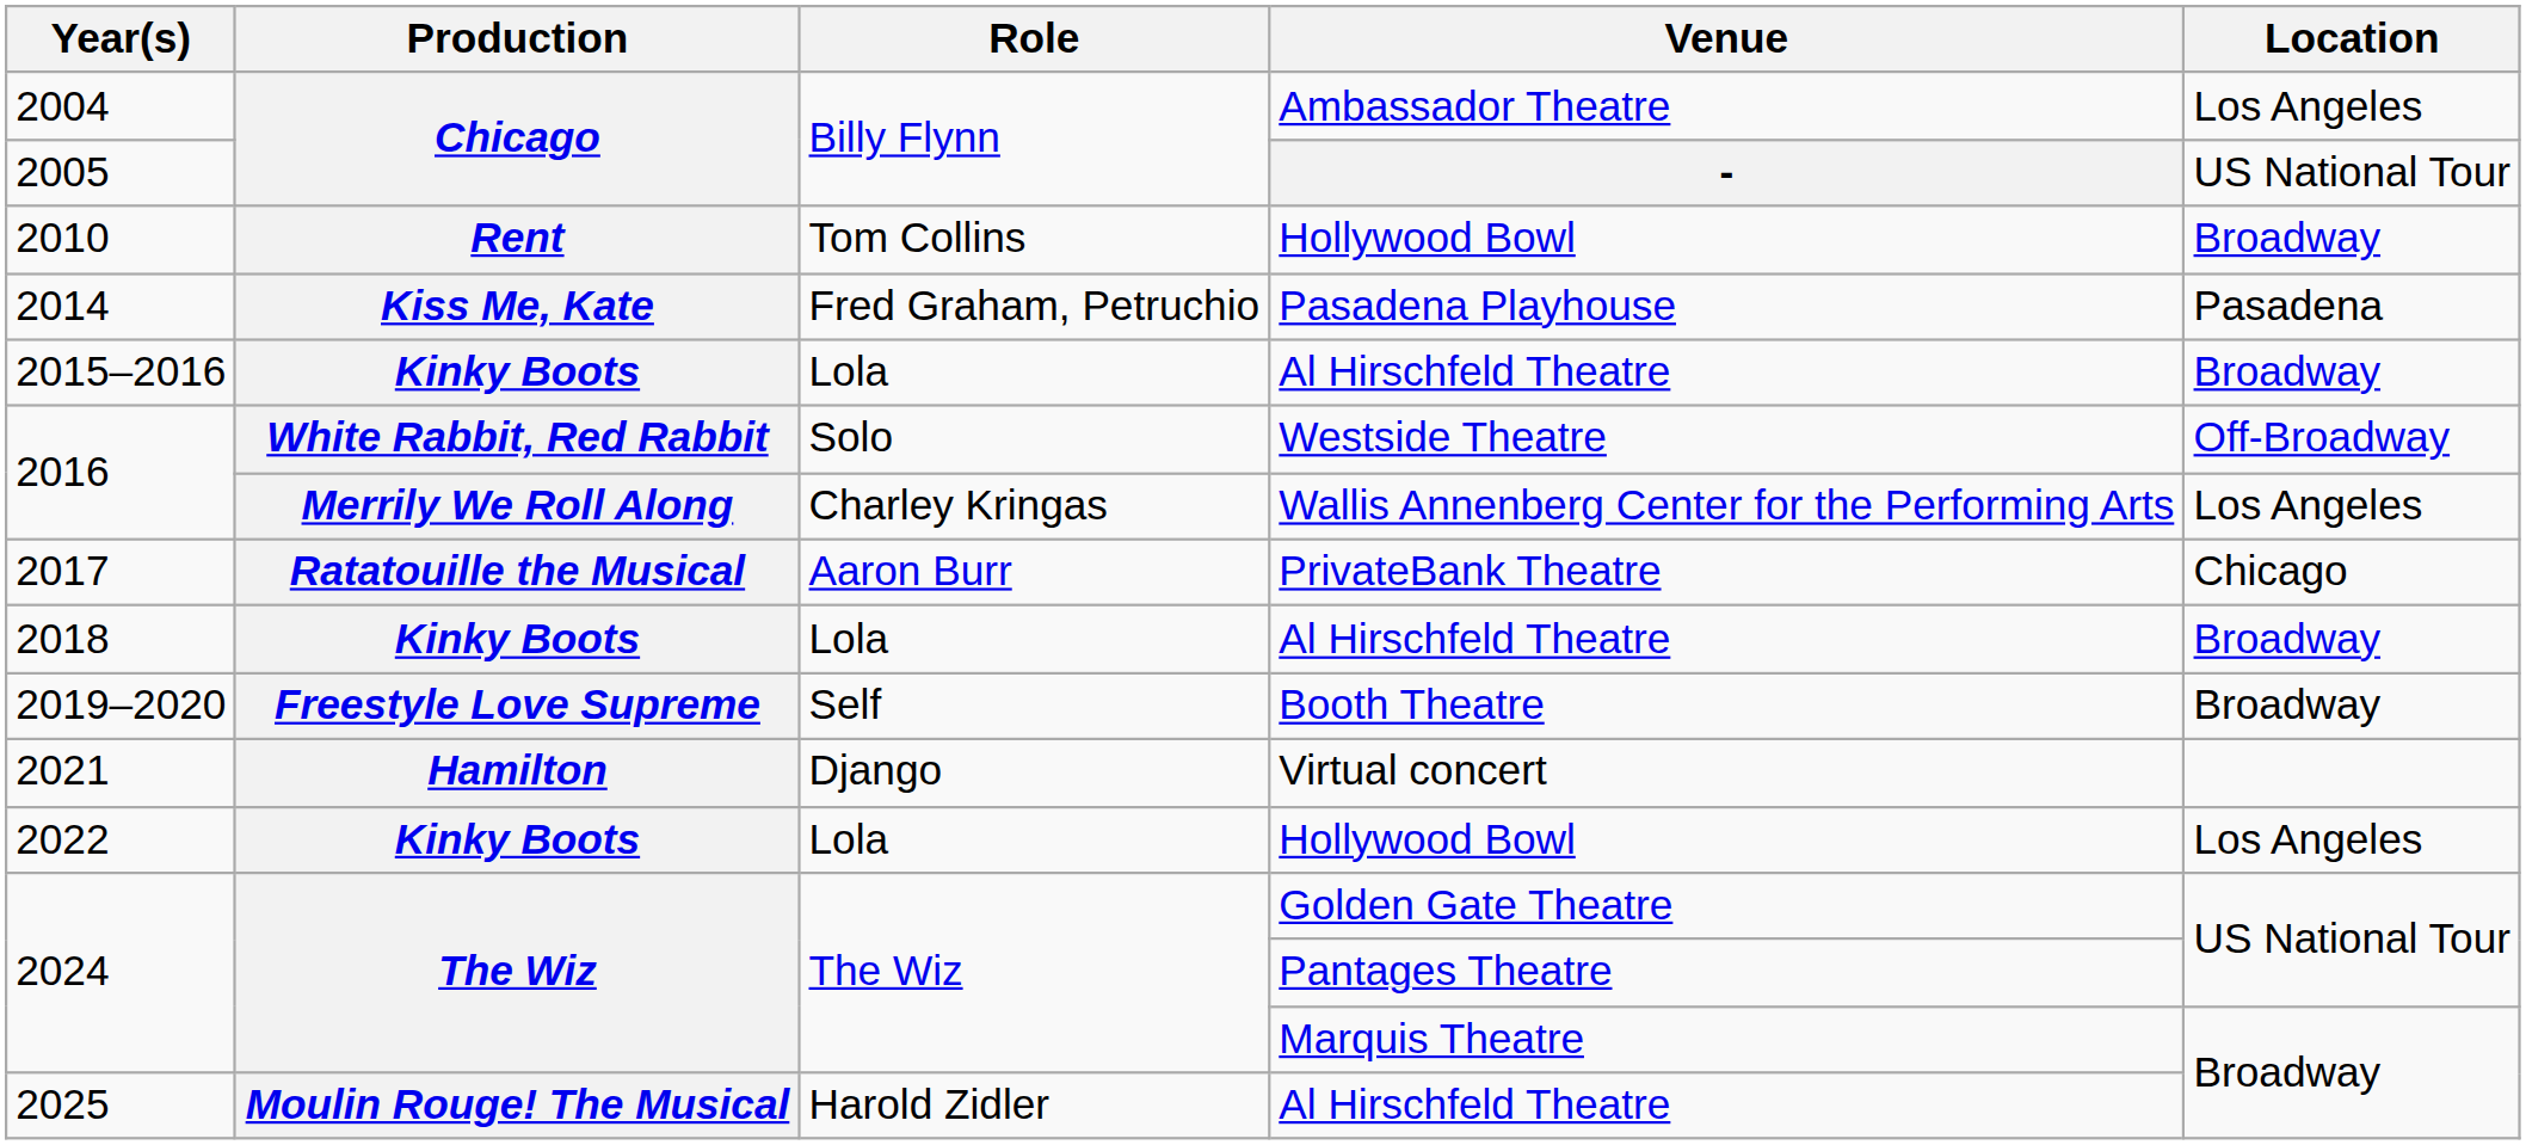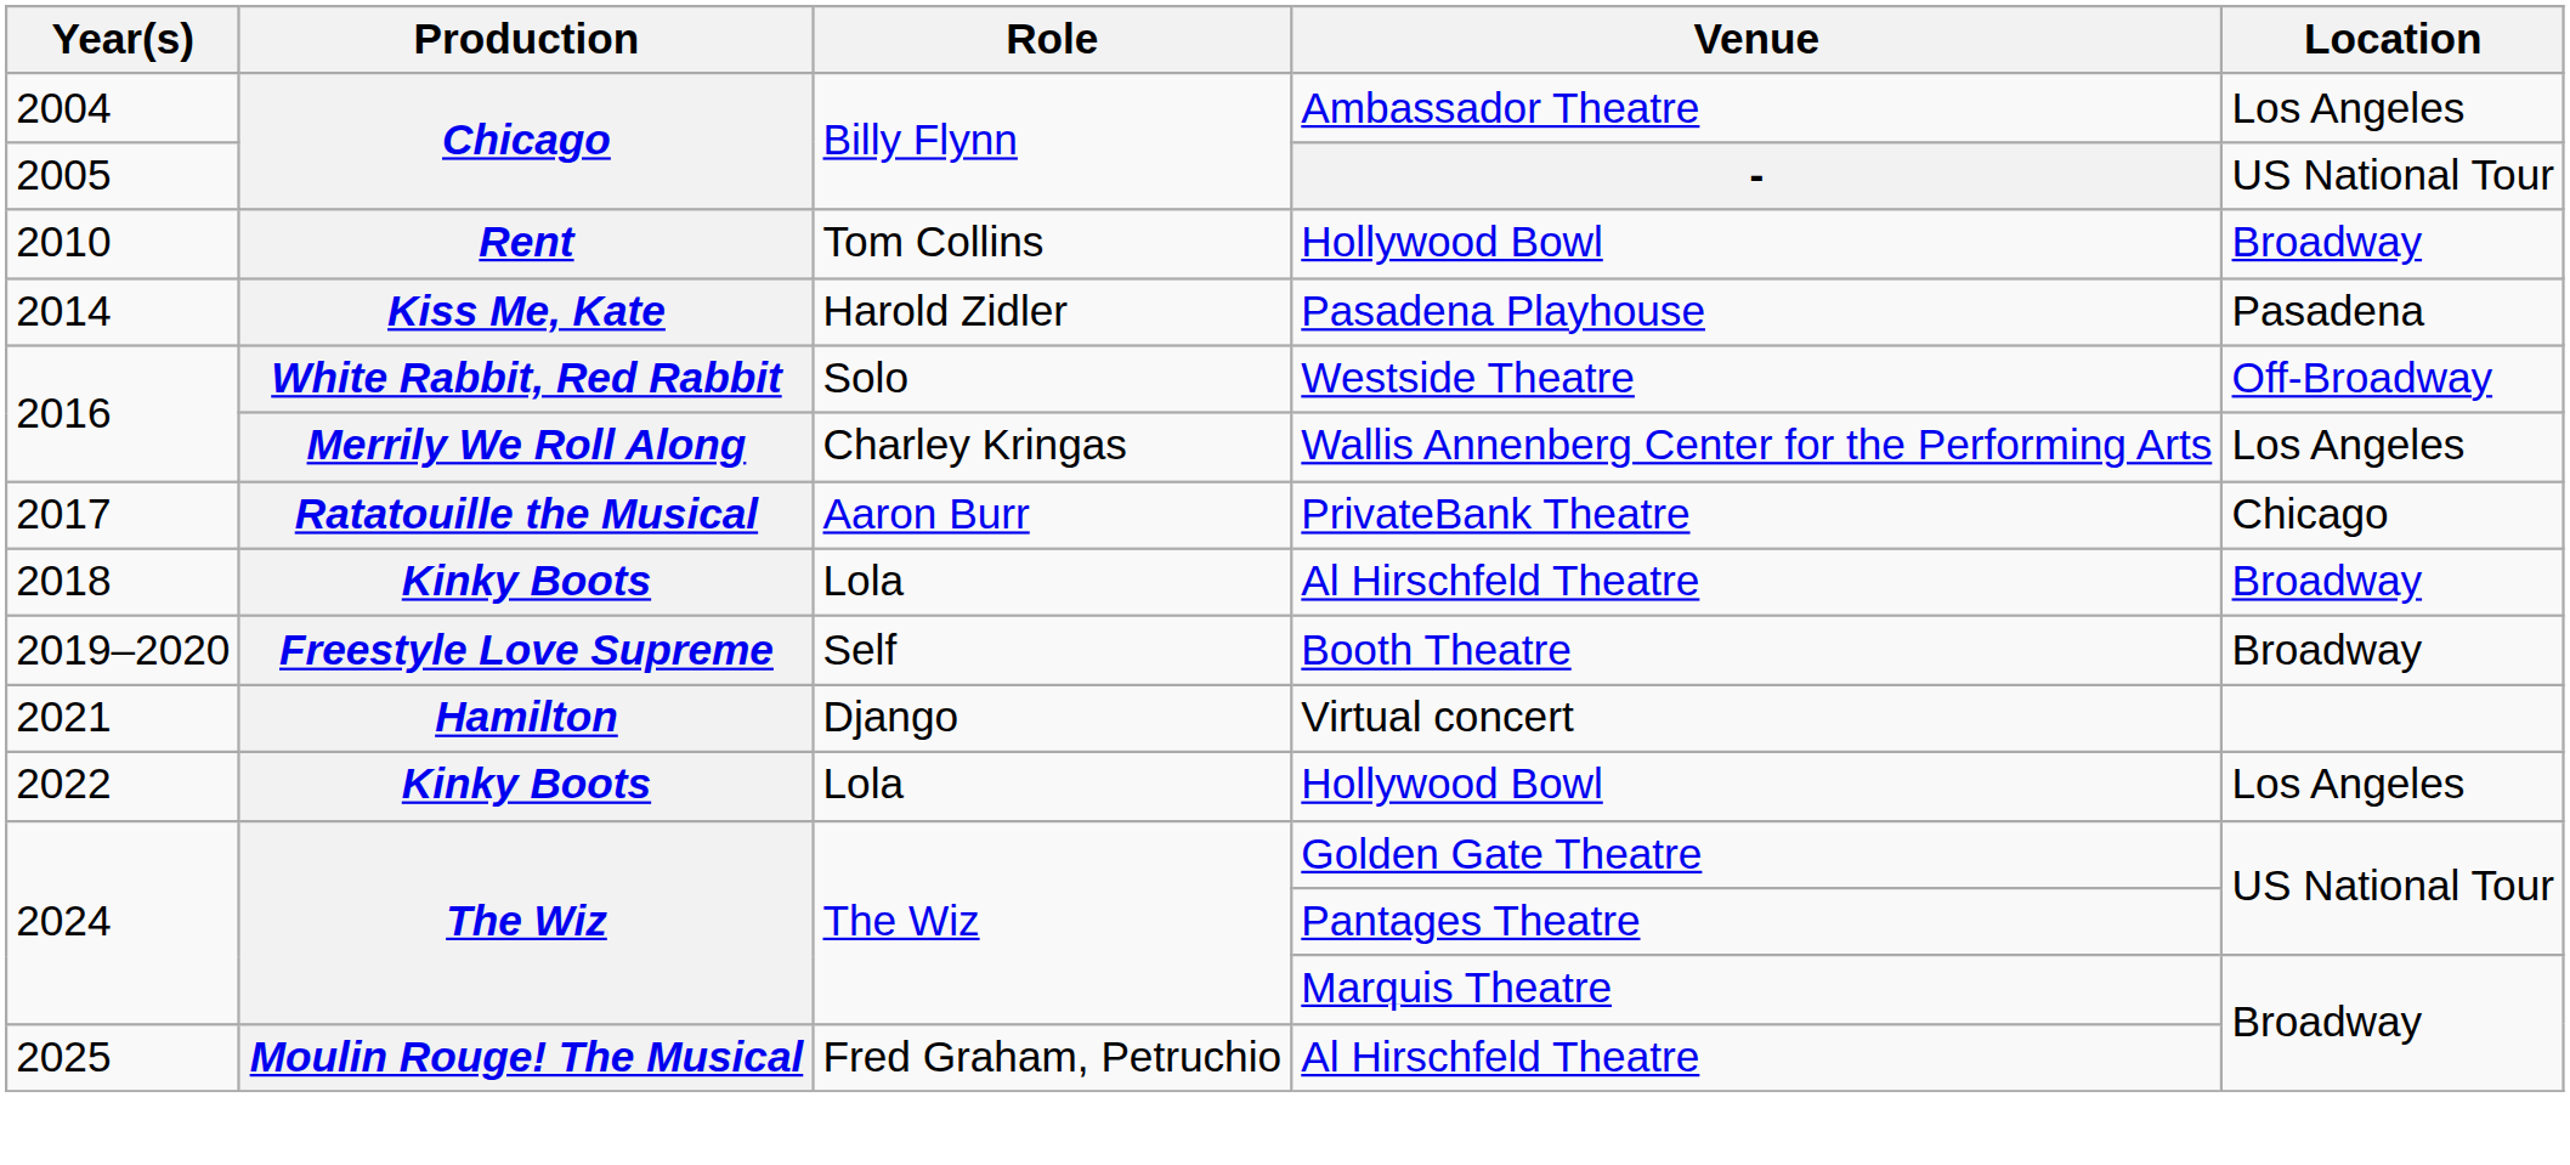 <table class="wikitable plainrowheaders">
 <tr>
 <th scope="col">Year(s)</th>
 <th scope="col">Production</th>
 <th scope="col">Role</th>
 <th scope="col">Venue</th>
 <th scope="col">Location</th>
 </tr>
 <tr>
 <td>2004</td>
 <th rowspan=2 scope="row"><em><a href='#'>Chicago</a></em></th>
 <td rowspan=2><a href='#'>Billy Flynn</a></td>
 <td><a href='#'>Ambassador Theatre</a></td>
 <td>Los Angeles</td>
 </tr>
 <tr>
 <td>2005</td>
 <th>-</th>
 <td>US National Tour</td>
 </tr>
 <tr>
 <td>2010</td>
 <th scope="row"><em><a href='#'>Rent</a></em></th>
 <td>Tom Collins</td>
 <td><a href='#'>Hollywood Bowl</a></td>
 <td><a href='#'>Broadway</a></td>
 </tr>
 <tr>
 <td>2014</td>
 <th scope="row"><em><a href='#'>Kiss Me, Kate</a></em></th>
-<td>Fred Graham, Petruchio</td>
+<td>Harold Zidler</td>
 <td><a href='#'>Pasadena Playhouse</a></td>
 <td>Pasadena</td>
-</tr>
-<tr>
-<td>2015–2016</td>
-<th scope="row"><em><a href='#'>Kinky Boots</a></em></th>
-<td>Lola</td>
-<td><a href='#'>Al Hirschfeld Theatre</a></td>
-<td><a href='#'>Broadway</a></td>
 </tr>
 <tr>
 <td rowspan="2">2016</td>
 <th scope="row"><em><a href='#'>White Rabbit, Red Rabbit</a></em></th>
 <td>Solo</td>
 <td><a href='#'>Westside Theatre</a></td>
 <td><a href='#'>Off-Broadway</a></td>
 </tr>
 <tr>
 <th scope="row"><em><a href='#'>Merrily We Roll Along</a></em></th>
 <td>Charley Kringas</td>
 <td><a href='#'>Wallis Annenberg Center for the Performing Arts</a></td>
 <td>Los Angeles</td>
 </tr>
 <tr>
 <td>2017</td>
 <th scope="row"><em><a href='#'>Ratatouille the Musical</a></em></th>
 <td><a href='#'>Aaron Burr</a></td>
 <td><a href='#'>PrivateBank Theatre</a></td>
 <td>Chicago</td>
 </tr>
 <tr>
 <td>2018</td>
 <th scope="row"><em><a href='#'>Kinky Boots</a></em></th>
 <td>Lola</td>
 <td><a href='#'>Al Hirschfeld Theatre</a></td>
 <td><a href='#'>Broadway</a></td>
 </tr>
 <tr>
 <td>2019–2020</td>
 <th scope="row"><em><a href='#'>Freestyle Love Supreme</a></em></th>
 <td>Self</td>
 <td><a href='#'>Booth Theatre</a></td>
 <td>Broadway</td>
 </tr>
 <tr>
 <td>2021</td>
 <th scope="row"><em><a href='#'>Hamilton</a></em></th>
 <td>Django</td>
 <td rowspan=1>Virtual concert</td>
 </tr>
 <tr>
 <td>2022</td>
 <th scope="row"><em><a href='#'>Kinky Boots</a></em></th>
 <td>Lola</td>
 <td><a href='#'>Hollywood Bowl</a></td>
 <td>Los Angeles</td>
 </tr>
 <tr>
 <td rowspan=3>2024</td>
 <th scope="row" rowspan=3><em><a href='#'>The Wiz</a></em></th>
 <td rowspan=3><a href='#'>The Wiz</a></td>
 <td><a href='#'>Golden Gate Theatre</a></td>
 <td rowspan=2>US National Tour</td>
 </tr>
 <tr>
 <td><a href='#'>Pantages Theatre</a></td>
 </tr>
 <tr>
 <td><a href='#'>Marquis Theatre</a></td>
 <td rowspan=2>Broadway</td>
 </tr>
 <tr>
 <td>2025</td>
 <th scope=row><a href='#'><em>Moulin Rouge! The Musical</em></a></th>
-<td>Harold Zidler</td>
+<td>Fred Graham, Petruchio</td>
 <td><a href='#'>Al Hirschfeld Theatre</a></td>
 </tr>
 </table>
